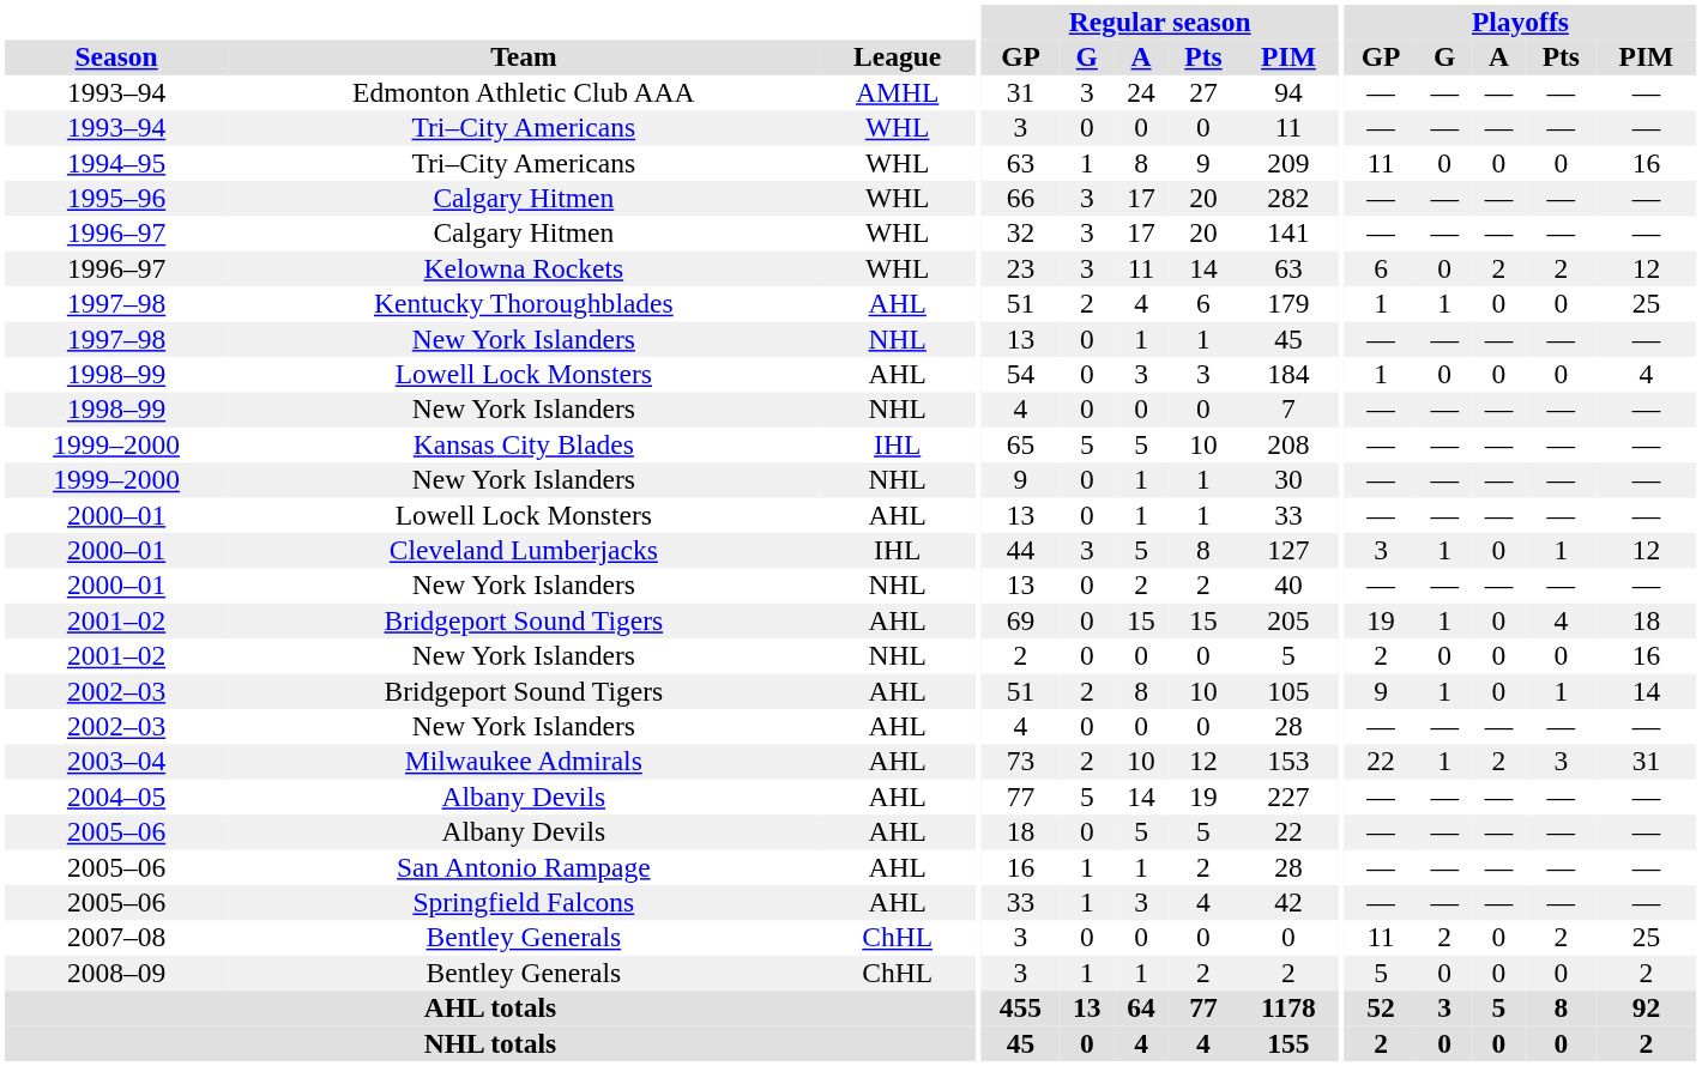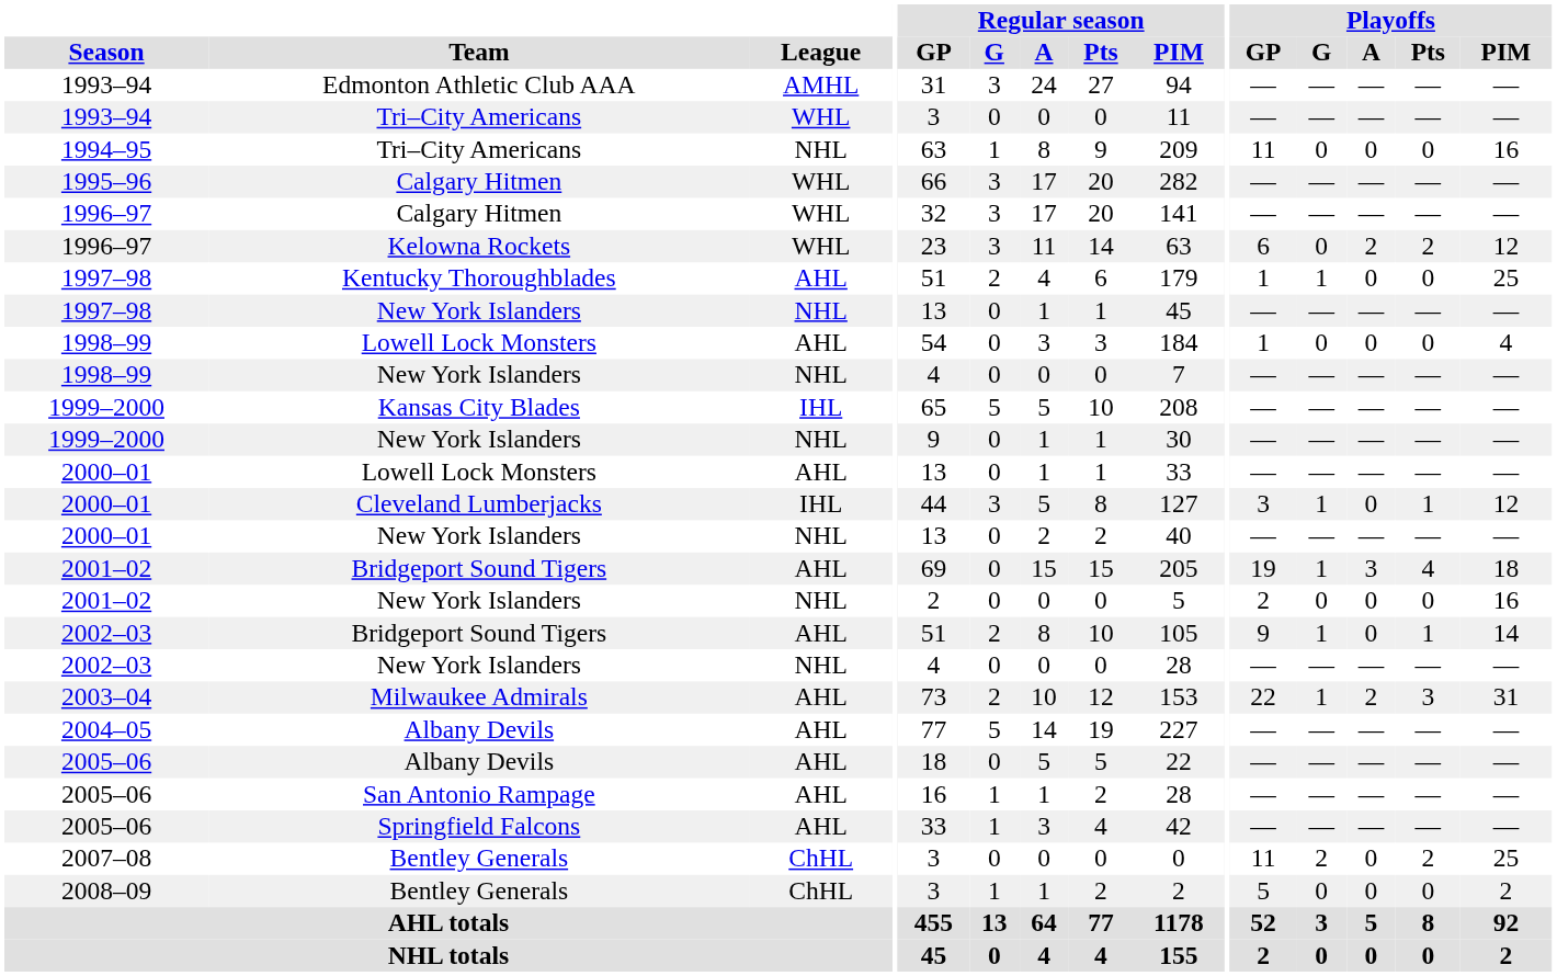 <table border="0" cellpadding="1" cellspacing="0" style="text-align:center; width:60em">
 <tr bgcolor="#e0e0e0">
 <th colspan="3" bgcolor="#ffffff"></th>
 <th rowspan="99" bgcolor="#ffffff"></th>
 <th colspan="5"><a href='#'>Regular season</a></th>
 <th rowspan="99" bgcolor="#ffffff"></th>
 <th colspan="5"><a href='#'>Playoffs</a></th>
 </tr>
 <tr bgcolor="#e0e0e0">
 <th><a href='#'>Season</a></th>
 <th>Team</th>
 <th>League</th>
 <th>GP</th>
 <th><a href='#'>G</a></th>
 <th><a href='#'>A</a></th>
 <th><a href='#'>Pts</a></th>
 <th><a href='#'>PIM</a></th>
 <th>GP</th>
 <th>G</th>
 <th>A</th>
 <th>Pts</th>
 <th>PIM</th>
 </tr>
 <tr>
 <td>1993–94</td>
 <td>Edmonton Athletic Club AAA</td>
 <td><a href='#'>AMHL</a></td>
 <td>31</td>
 <td>3</td>
 <td>24</td>
 <td>27</td>
 <td>94</td>
 <td>—</td>
 <td>—</td>
 <td>—</td>
 <td>—</td>
 <td>—</td>
 </tr>
 <tr bgcolor="#f0f0f0">
 <td><a href='#'>1993–94</a></td>
 <td><a href='#'>Tri–City Americans</a></td>
 <td><a href='#'>WHL</a></td>
 <td>3</td>
 <td>0</td>
 <td>0</td>
 <td>0</td>
 <td>11</td>
 <td>—</td>
 <td>—</td>
 <td>—</td>
 <td>—</td>
 <td>—</td>
 </tr>
 <tr>
 <td><a href='#'>1994–95</a></td>
 <td>Tri–City Americans</td>
-<td>WHL</td>
+<td>NHL</td>
 <td>63</td>
 <td>1</td>
 <td>8</td>
 <td>9</td>
 <td>209</td>
 <td>11</td>
 <td>0</td>
 <td>0</td>
 <td>0</td>
 <td>16</td>
 </tr>
 <tr bgcolor="#f0f0f0">
 <td><a href='#'>1995–96</a></td>
 <td><a href='#'>Calgary Hitmen</a></td>
 <td>WHL</td>
 <td>66</td>
 <td>3</td>
 <td>17</td>
 <td>20</td>
 <td>282</td>
 <td>—</td>
 <td>—</td>
 <td>—</td>
 <td>—</td>
 <td>—</td>
 </tr>
 <tr>
 <td><a href='#'>1996–97</a></td>
 <td>Calgary Hitmen</td>
 <td>WHL</td>
 <td>32</td>
 <td>3</td>
 <td>17</td>
 <td>20</td>
 <td>141</td>
 <td>—</td>
 <td>—</td>
 <td>—</td>
 <td>—</td>
 <td>—</td>
 </tr>
 <tr bgcolor="#f0f0f0">
 <td>1996–97</td>
 <td><a href='#'>Kelowna Rockets</a></td>
 <td>WHL</td>
 <td>23</td>
 <td>3</td>
 <td>11</td>
 <td>14</td>
 <td>63</td>
 <td>6</td>
 <td>0</td>
 <td>2</td>
 <td>2</td>
 <td>12</td>
 </tr>
 <tr>
 <td><a href='#'>1997–98</a></td>
 <td><a href='#'>Kentucky Thoroughblades</a></td>
 <td><a href='#'>AHL</a></td>
 <td>51</td>
 <td>2</td>
 <td>4</td>
 <td>6</td>
 <td>179</td>
 <td>1</td>
 <td>1</td>
 <td>0</td>
 <td>0</td>
 <td>25</td>
 </tr>
 <tr bgcolor="#f0f0f0">
 <td><a href='#'>1997–98</a></td>
 <td><a href='#'>New York Islanders</a></td>
 <td><a href='#'>NHL</a></td>
 <td>13</td>
 <td>0</td>
 <td>1</td>
 <td>1</td>
 <td>45</td>
 <td>—</td>
 <td>—</td>
 <td>—</td>
 <td>—</td>
 <td>—</td>
 </tr>
 <tr>
 <td><a href='#'>1998–99</a></td>
 <td><a href='#'>Lowell Lock Monsters</a></td>
 <td>AHL</td>
 <td>54</td>
 <td>0</td>
 <td>3</td>
 <td>3</td>
 <td>184</td>
 <td>1</td>
 <td>0</td>
 <td>0</td>
 <td>0</td>
 <td>4</td>
 </tr>
 <tr bgcolor="#f0f0f0">
 <td><a href='#'>1998–99</a></td>
 <td>New York Islanders</td>
 <td>NHL</td>
 <td>4</td>
 <td>0</td>
 <td>0</td>
 <td>0</td>
 <td>7</td>
 <td>—</td>
 <td>—</td>
 <td>—</td>
 <td>—</td>
 <td>—</td>
 </tr>
 <tr>
 <td><a href='#'>1999–2000</a></td>
 <td><a href='#'>Kansas City Blades</a></td>
 <td><a href='#'>IHL</a></td>
 <td>65</td>
 <td>5</td>
 <td>5</td>
 <td>10</td>
 <td>208</td>
 <td>—</td>
 <td>—</td>
 <td>—</td>
 <td>—</td>
 <td>—</td>
 </tr>
 <tr bgcolor="#f0f0f0">
 <td><a href='#'>1999–2000</a></td>
 <td>New York Islanders</td>
 <td>NHL</td>
 <td>9</td>
 <td>0</td>
 <td>1</td>
 <td>1</td>
 <td>30</td>
 <td>—</td>
 <td>—</td>
 <td>—</td>
 <td>—</td>
 <td>—</td>
 </tr>
 <tr>
 <td><a href='#'>2000–01</a></td>
 <td>Lowell Lock Monsters</td>
 <td>AHL</td>
 <td>13</td>
 <td>0</td>
 <td>1</td>
 <td>1</td>
 <td>33</td>
 <td>—</td>
 <td>—</td>
 <td>—</td>
 <td>—</td>
 <td>—</td>
 </tr>
 <tr bgcolor="#f0f0f0">
 <td><a href='#'>2000–01</a></td>
 <td><a href='#'>Cleveland Lumberjacks</a></td>
 <td>IHL</td>
 <td>44</td>
 <td>3</td>
 <td>5</td>
 <td>8</td>
 <td>127</td>
 <td>3</td>
 <td>1</td>
 <td>0</td>
 <td>1</td>
 <td>12</td>
 </tr>
 <tr>
 <td><a href='#'>2000–01</a></td>
 <td>New York Islanders</td>
 <td>NHL</td>
 <td>13</td>
 <td>0</td>
 <td>2</td>
 <td>2</td>
 <td>40</td>
 <td>—</td>
 <td>—</td>
 <td>—</td>
 <td>—</td>
 <td>—</td>
 </tr>
 <tr bgcolor="#f0f0f0">
 <td><a href='#'>2001–02</a></td>
 <td><a href='#'>Bridgeport Sound Tigers</a></td>
 <td>AHL</td>
 <td>69</td>
 <td>0</td>
 <td>15</td>
 <td>15</td>
 <td>205</td>
 <td>19</td>
 <td>1</td>
-<td>0</td>
+<td>3</td>
 <td>4</td>
 <td>18</td>
 </tr>
 <tr>
 <td><a href='#'>2001–02</a></td>
 <td>New York Islanders</td>
 <td>NHL</td>
 <td>2</td>
 <td>0</td>
 <td>0</td>
 <td>0</td>
 <td>5</td>
 <td>2</td>
 <td>0</td>
 <td>0</td>
 <td>0</td>
 <td>16</td>
 </tr>
 <tr bgcolor="#f0f0f0">
 <td><a href='#'>2002–03</a></td>
 <td>Bridgeport Sound Tigers</td>
 <td>AHL</td>
 <td>51</td>
 <td>2</td>
 <td>8</td>
 <td>10</td>
 <td>105</td>
 <td>9</td>
 <td>1</td>
 <td>0</td>
 <td>1</td>
 <td>14</td>
 </tr>
 <tr>
 <td><a href='#'>2002–03</a></td>
 <td>New York Islanders</td>
-<td>AHL</td>
+<td>NHL</td>
 <td>4</td>
 <td>0</td>
 <td>0</td>
 <td>0</td>
 <td>28</td>
 <td>—</td>
 <td>—</td>
 <td>—</td>
 <td>—</td>
 <td>—</td>
 </tr>
 <tr bgcolor="#f0f0f0">
 <td><a href='#'>2003–04</a></td>
 <td><a href='#'>Milwaukee Admirals</a></td>
 <td>AHL</td>
 <td>73</td>
 <td>2</td>
 <td>10</td>
 <td>12</td>
 <td>153</td>
 <td>22</td>
 <td>1</td>
 <td>2</td>
 <td>3</td>
 <td>31</td>
 </tr>
 <tr>
 <td><a href='#'>2004–05</a></td>
 <td><a href='#'>Albany Devils</a></td>
 <td>AHL</td>
 <td>77</td>
 <td>5</td>
 <td>14</td>
 <td>19</td>
 <td>227</td>
 <td>—</td>
 <td>—</td>
 <td>—</td>
 <td>—</td>
 <td>—</td>
 </tr>
 <tr bgcolor="#f0f0f0">
 <td><a href='#'>2005–06</a></td>
 <td>Albany Devils</td>
 <td>AHL</td>
 <td>18</td>
 <td>0</td>
 <td>5</td>
 <td>5</td>
 <td>22</td>
 <td>—</td>
 <td>—</td>
 <td>—</td>
 <td>—</td>
 <td>—</td>
 </tr>
 <tr>
 <td>2005–06</td>
 <td><a href='#'>San Antonio Rampage</a></td>
 <td>AHL</td>
 <td>16</td>
 <td>1</td>
 <td>1</td>
 <td>2</td>
 <td>28</td>
 <td>—</td>
 <td>—</td>
 <td>—</td>
 <td>—</td>
 <td>—</td>
 </tr>
 <tr bgcolor="#f0f0f0">
 <td>2005–06</td>
 <td><a href='#'>Springfield Falcons</a></td>
 <td>AHL</td>
 <td>33</td>
 <td>1</td>
 <td>3</td>
 <td>4</td>
 <td>42</td>
 <td>—</td>
 <td>—</td>
 <td>—</td>
 <td>—</td>
 <td>—</td>
 </tr>
 <tr>
 <td>2007–08</td>
 <td><a href='#'>Bentley Generals</a></td>
 <td><a href='#'>ChHL</a></td>
 <td>3</td>
 <td>0</td>
 <td>0</td>
 <td>0</td>
 <td>0</td>
 <td>11</td>
 <td>2</td>
 <td>0</td>
 <td>2</td>
 <td>25</td>
 </tr>
 <tr bgcolor="#f0f0f0">
 <td>2008–09</td>
 <td>Bentley Generals</td>
 <td>ChHL</td>
 <td>3</td>
 <td>1</td>
 <td>1</td>
 <td>2</td>
 <td>2</td>
 <td>5</td>
 <td>0</td>
 <td>0</td>
 <td>0</td>
 <td>2</td>
 </tr>
 <tr bgcolor="#e0e0e0">
 <th colspan="3">AHL totals</th>
 <th>455</th>
 <th>13</th>
 <th>64</th>
 <th>77</th>
 <th>1178</th>
 <th>52</th>
 <th>3</th>
 <th>5</th>
 <th>8</th>
 <th>92</th>
 </tr>
 <tr bgcolor="#e0e0e0">
 <th colspan="3">NHL totals</th>
 <th>45</th>
 <th>0</th>
 <th>4</th>
 <th>4</th>
 <th>155</th>
 <th>2</th>
 <th>0</th>
 <th>0</th>
 <th>0</th>
 <th>2</th>
 </tr>
 </table>
